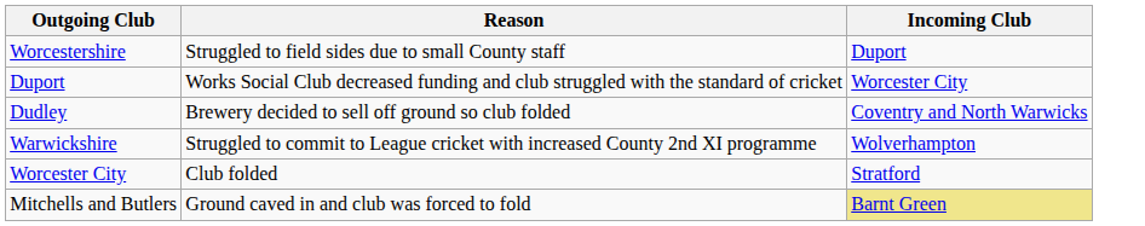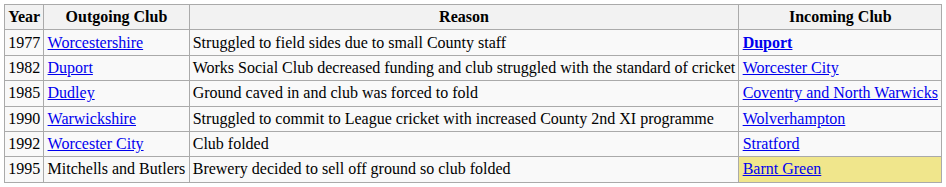 <table class="wikitable">
 <tr>
+<th>Year</th>
 <th>Outgoing Club</th>
 <th>Reason</th>
 <th>Incoming Club</th>
 </tr>
 <tr>
+<td>1977</td>
 <td><a href='#'>Worcestershire</a></td>
 <td>Struggled to field sides due to small County staff</td>
-<td><a href='#'>Duport</a></td>
+<td><strong><a href='#'>Duport</a></strong></td>
 </tr>
 <tr>
+<td>1982</td>
 <td><a href='#'>Duport</a></td>
 <td>Works Social Club decreased funding and club struggled with the standard of cricket</td>
 <td><a href='#'>Worcester City</a></td>
 </tr>
 <tr>
+<td>1985</td>
 <td><a href='#'>Dudley</a></td>
-<td>Brewery decided to sell off ground so club folded</td>
+<td>Ground caved in and club was forced to fold</td>
 <td><a href='#'>Coventry and North Warwicks</a></td>
 </tr>
 <tr>
+<td>1990</td>
 <td><a href='#'>Warwickshire</a></td>
 <td>Struggled to commit to League cricket with increased County 2nd XI programme</td>
 <td><a href='#'>Wolverhampton</a></td>
 </tr>
 <tr>
+<td>1992</td>
 <td><a href='#'>Worcester City</a></td>
 <td>Club folded</td>
 <td><a href='#'>Stratford</a></td>
 </tr>
 <tr>
+<td>1995</td>
 <td>Mitchells and Butlers</td>
-<td>Ground caved in and club was forced to fold</td>
+<td>Brewery decided to sell off ground so club folded</td>
 <td style="background: khaki;"><a href='#'>Barnt Green</a></td>
 </tr>
 </table>
